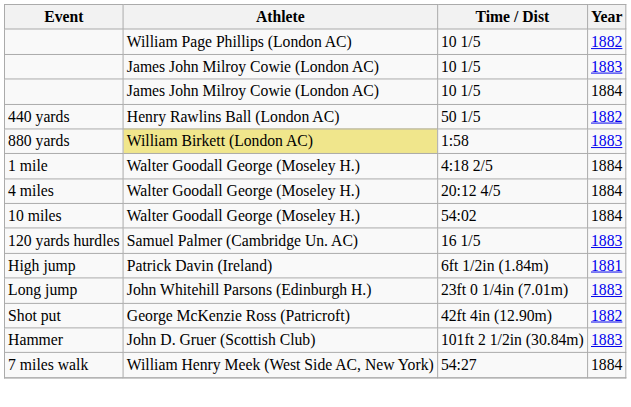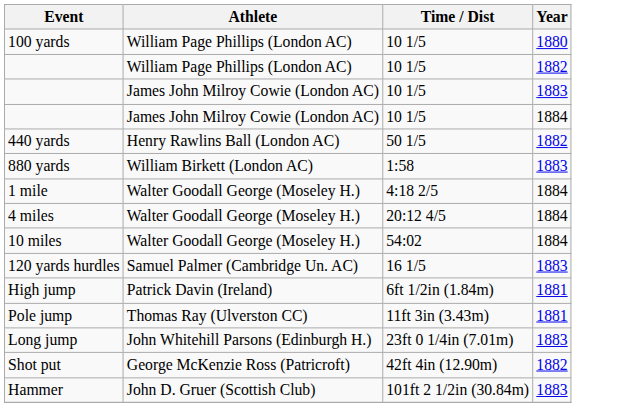 <table class="wikitable">
 <tr>
 <th>Event</th>
 <th>Athlete</th>
 <th>Time / Dist</th>
 <th>Year</th>
+</tr>
+<tr>
+<td>100 yards</td>
+<td>William Page Phillips (London AC)</td>
+<td>10 1/5</td>
+<td><a href='#'>1880</a></td>
 </tr>
 <tr>
 <td></td>
 <td>William Page Phillips (London AC)</td>
 <td>10 1/5</td>
 <td><a href='#'>1882</a></td>
 </tr>
 <tr>
 <td></td>
 <td>James John Milroy Cowie (London AC)</td>
 <td>10 1/5</td>
 <td><a href='#'>1883</a></td>
 </tr>
 <tr>
 <td></td>
 <td>James John Milroy Cowie (London AC)</td>
 <td>10 1/5</td>
 <td>1884</td>
 </tr>
 <tr>
 <td>440 yards</td>
 <td>Henry Rawlins Ball (London AC)</td>
 <td>50 1/5</td>
 <td><a href='#'>1882</a></td>
 </tr>
 <tr>
 <td>880 yards</td>
-<td style="background: khaki;">William Birkett (London AC)</td>
+<td>William Birkett (London AC)</td>
 <td>1:58</td>
 <td><a href='#'>1883</a></td>
 </tr>
 <tr>
 <td>1 mile</td>
 <td>Walter Goodall George (Moseley H.)</td>
 <td>4:18 2/5</td>
 <td>1884</td>
 </tr>
 <tr>
 <td>4 miles</td>
 <td>Walter Goodall George (Moseley H.)</td>
 <td>20:12 4/5</td>
 <td>1884</td>
 </tr>
 <tr>
 <td>10 miles</td>
 <td>Walter Goodall George (Moseley H.)</td>
 <td>54:02</td>
 <td>1884</td>
 </tr>
 <tr>
 <td>120 yards hurdles</td>
 <td>Samuel Palmer (Cambridge Un. AC)</td>
 <td>16 1/5</td>
 <td><a href='#'>1883</a></td>
 </tr>
 <tr>
 <td>High jump</td>
 <td>Patrick Davin (Ireland)</td>
 <td>6ft 1/2in (1.84m)</td>
 <td><a href='#'>1881</a></td>
 </tr>
 <tr>
+<td>Pole jump</td>
+<td>Thomas Ray (Ulverston CC)</td>
+<td>11ft 3in (3.43m)</td>
+<td><a href='#'>1881</a></td>
+</tr>
+<tr>
 <td>Long jump</td>
 <td>John Whitehill Parsons (Edinburgh H.)</td>
 <td>23ft 0 1/4in (7.01m)</td>
 <td><a href='#'>1883</a></td>
 </tr>
 <tr>
 <td>Shot put</td>
 <td>George McKenzie Ross (Patricroft)</td>
 <td>42ft 4in (12.90m)</td>
 <td><a href='#'>1882</a></td>
 </tr>
 <tr>
 <td>Hammer</td>
 <td>John D. Gruer (Scottish Club)</td>
 <td>101ft 2 1/2in (30.84m)</td>
 <td><a href='#'>1883</a></td>
 </tr>
 <tr>
-<td>7 miles walk</td>
-<td>William Henry Meek (West Side AC, New York)</td>
-<td>54:27</td>
-<td>1884</td>
-</tr>
-<tr>
 </tr>
 </table>
